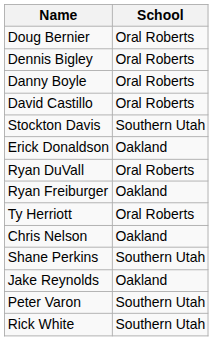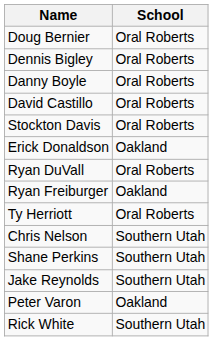 <table class=wikitable>
 <tr>
 <th>Name</th>
 <th>School</th>
 </tr>
 <tr>
 <td>Doug Bernier</td>
 <td>Oral Roberts</td>
 </tr>
 <tr>
 <td>Dennis Bigley</td>
 <td>Oral Roberts</td>
 </tr>
 <tr>
 <td>Danny Boyle</td>
 <td>Oral Roberts</td>
 </tr>
 <tr>
 <td>David Castillo</td>
 <td>Oral Roberts</td>
 </tr>
 <tr>
 <td>Stockton Davis</td>
-<td>Southern Utah</td>
+<td>Oral Roberts</td>
 </tr>
 <tr>
 <td>Erick Donaldson</td>
 <td>Oakland</td>
 </tr>
 <tr>
 <td>Ryan DuVall</td>
 <td>Oral Roberts</td>
 </tr>
 <tr>
 <td>Ryan Freiburger</td>
 <td>Oakland</td>
 </tr>
 <tr>
 <td>Ty Herriott</td>
 <td>Oral Roberts</td>
 </tr>
 <tr>
 <td>Chris Nelson</td>
-<td>Oakland</td>
+<td>Southern Utah</td>
 </tr>
 <tr>
 <td>Shane Perkins</td>
 <td>Southern Utah</td>
 </tr>
 <tr>
 <td>Jake Reynolds</td>
-<td>Oakland</td>
+<td>Southern Utah</td>
 </tr>
 <tr>
 <td>Peter Varon</td>
-<td>Southern Utah</td>
+<td>Oakland</td>
 </tr>
 <tr>
 <td>Rick White</td>
 <td>Southern Utah</td>
 </tr>
 </table>
